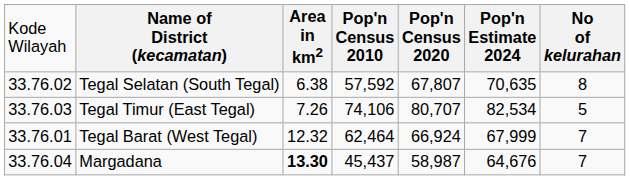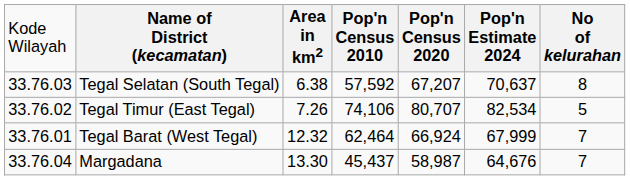 <table class="wikitable">
 <tr>
 <td>Kode <br>Wilayah</td>
 <th>Name of<br> District<br>(<em>kecamatan</em>)</th>
 <th>Area<br> in<br> km<sup>2</sup></th>
 <th>Pop'n<br>Census<br>2010</th>
 <th>Pop'n<br>Census<br>2020</th>
 <th>Pop'n<br>Estimate<br>2024</th>
 <th>No<br>of<br><em>kelurahan</em></th>
 </tr>
 <tr>
-<td>33.76.02</td>
+<td>33.76.03</td>
 <td>Tegal Selatan (South Tegal) </td>
 <td style="text-align:right;">6.38</td>
 <td style="text-align:right;">57,592</td>
-<td style="text-align:right;">67,807</td>
-<td style="text-align:right;">70,635</td>
+<td style="text-align:right;">67,207</td>
+<td style="text-align:right;">70,637</td>
 <td style="text-align:center;">8</td>
 </tr>
 <tr>
-<td>33.76.03</td>
+<td>33.76.02</td>
 <td>Tegal Timur (East Tegal) </td>
 <td style="text-align:right;">7.26</td>
 <td style="text-align:right;">74,106</td>
 <td style="text-align:right;">80,707</td>
 <td style="text-align:right;">82,534</td>
 <td style="text-align:center;">5</td>
 </tr>
 <tr>
 <td>33.76.01</td>
 <td>Tegal Barat (West Tegal) </td>
 <td style="text-align:right;">12.32</td>
 <td style="text-align:right;">62,464</td>
 <td style="text-align:right;">66,924</td>
 <td style="text-align:right;">67,999</td>
 <td style="text-align:center;">7</td>
 </tr>
 <tr>
 <td>33.76.04</td>
 <td>Margadana </td>
-<td style="text-align:right;"><strong>13.30</strong></td>
+<td style="text-align:right;">13.30</td>
 <td style="text-align:right;">45,437</td>
 <td style="text-align:right;">58,987</td>
 <td style="text-align:right;">64,676</td>
 <td style="text-align:center;">7</td>
 </tr>
 </table>
